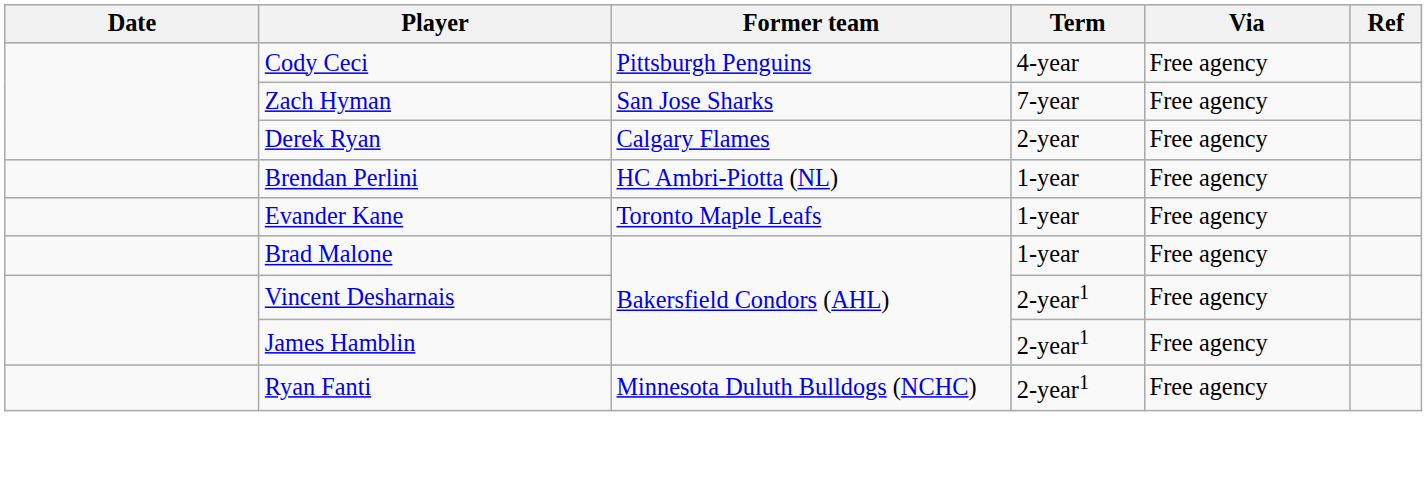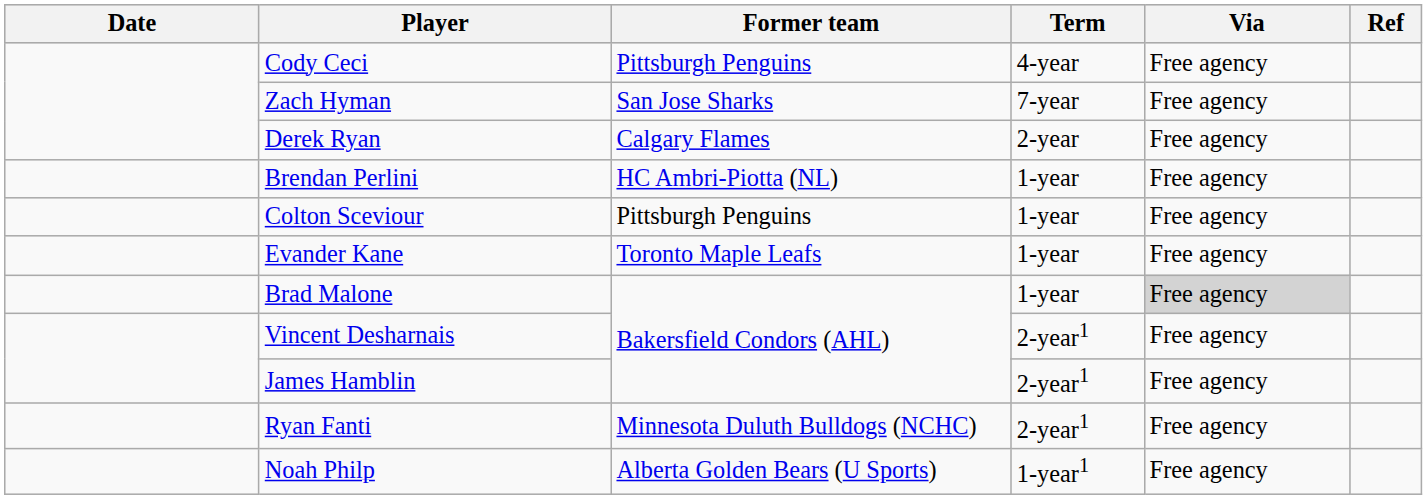 <table class="wikitable">
 <tr style="background:#ddd; text-align:center;">
 <th style="width: 10em;">Date</th>
 <th style="width: 14em;">Player</th>
 <th style="width: 16em;">Former team</th>
 <th style="width: 5em;">Term</th>
 <th style="width: 8em;">Via</th>
 <th style="width: 2.5em;">Ref</th>
 </tr>
 <tr>
 <td rowspan=3></td>
 <td><a href='#'>Cody Ceci</a></td>
 <td><a href='#'>Pittsburgh Penguins</a></td>
 <td>4-year</td>
 <td>Free agency</td>
 <td></td>
 </tr>
 <tr>
 <td><a href='#'>Zach Hyman</a></td>
 <td><a href='#'>San Jose Sharks</a></td>
 <td>7-year</td>
 <td>Free agency</td>
 <td></td>
 </tr>
 <tr>
 <td><a href='#'>Derek Ryan</a></td>
 <td><a href='#'>Calgary Flames</a></td>
 <td>2-year</td>
 <td>Free agency</td>
 <td></td>
 </tr>
 <tr>
 <td></td>
 <td><a href='#'>Brendan Perlini</a></td>
 <td><a href='#'>HC Ambri-Piotta</a> (<a href='#'>NL</a>)</td>
 <td>1-year</td>
 <td>Free agency</td>
 <td></td>
 </tr>
 <tr>
 <td></td>
+<td><a href='#'>Colton Sceviour</a></td>
+<td>Pittsburgh Penguins</td>
+<td>1-year</td>
+<td>Free agency</td>
+<td></td>
+</tr>
+<tr>
+<td></td>
 <td><a href='#'>Evander Kane</a></td>
 <td><a href='#'>Toronto Maple Leafs</a></td>
 <td>1-year</td>
 <td>Free agency</td>
 <td></td>
 </tr>
 <tr>
 <td></td>
 <td><a href='#'>Brad Malone</a></td>
 <td rowspan=3><a href='#'>Bakersfield Condors</a> (<a href='#'>AHL</a>)</td>
 <td>1-year</td>
-<td>Free agency</td>
+<td style="background: lightgrey;">Free agency</td>
 <td></td>
 </tr>
 <tr>
 <td rowspan=2></td>
 <td><a href='#'>Vincent Desharnais</a></td>
 <td>2-year<sup>1</sup></td>
 <td>Free agency</td>
 <td></td>
 </tr>
 <tr>
 <td><a href='#'>James Hamblin</a></td>
 <td>2-year<sup>1</sup></td>
 <td>Free agency</td>
 <td></td>
 </tr>
 <tr>
 <td></td>
 <td><a href='#'>Ryan Fanti</a></td>
 <td><a href='#'>Minnesota Duluth Bulldogs</a> (<a href='#'>NCHC</a>)</td>
 <td>2-year<sup>1</sup></td>
 <td>Free agency</td>
 <td></td>
 </tr>
+<tr>
+<td></td>
+<td><a href='#'>Noah Philp</a></td>
+<td><a href='#'>Alberta Golden Bears</a> (<a href='#'>U Sports</a>)</td>
+<td>1-year<sup>1</sup></td>
+<td>Free agency</td>
+<td></td>
+</tr>
 </table>
